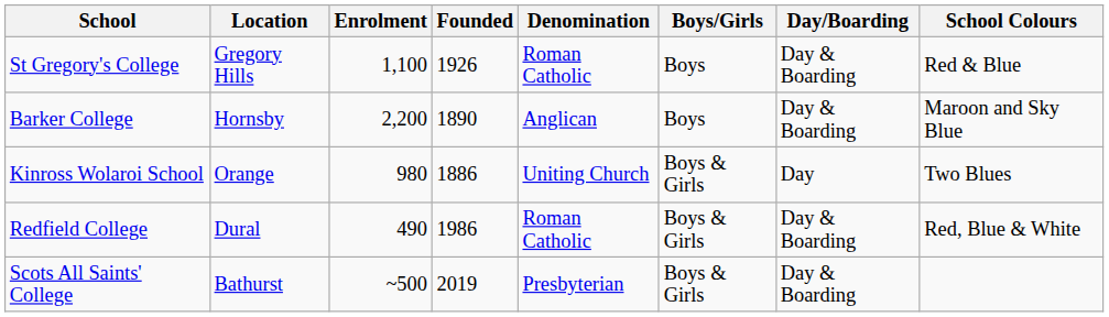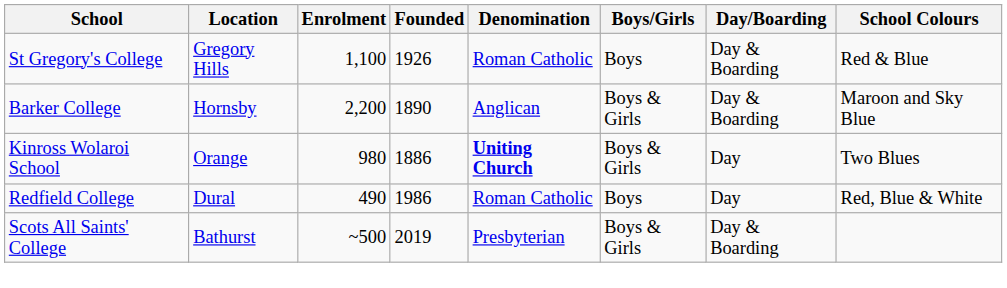 <table class="wikitable">
 <tr>
 <th>School</th>
 <th>Location</th>
 <th>Enrolment</th>
 <th>Founded</th>
 <th>Denomination</th>
 <th>Boys/Girls</th>
 <th>Day/Boarding</th>
 <th>School Colours</th>
 </tr>
 <tr>
 <td><a href='#'>St Gregory's College</a></td>
 <td><a href='#'>Gregory Hills</a></td>
 <td align=right>1,100</td>
 <td>1926</td>
 <td><a href='#'>Roman Catholic</a></td>
 <td>Boys</td>
 <td>Day & Boarding</td>
 <td>Red & Blue</td>
 </tr>
 <tr>
 <td><a href='#'>Barker College</a></td>
 <td><a href='#'>Hornsby</a></td>
 <td align=right>2,200</td>
 <td>1890</td>
 <td><a href='#'>Anglican</a></td>
-<td>Boys</td>
+<td>Boys & Girls</td>
 <td>Day & Boarding</td>
 <td>Maroon and Sky Blue</td>
 </tr>
 <tr>
 <td><a href='#'>Kinross Wolaroi School</a></td>
 <td><a href='#'>Orange</a></td>
 <td align=right>980</td>
 <td>1886</td>
-<td><a href='#'>Uniting Church</a></td>
+<td><strong><a href='#'>Uniting Church</a></strong></td>
 <td>Boys & Girls</td>
 <td>Day</td>
 <td>Two Blues</td>
 </tr>
 <tr>
 <td><a href='#'>Redfield College</a></td>
 <td><a href='#'>Dural</a></td>
 <td align=right>490</td>
 <td>1986</td>
 <td><a href='#'>Roman Catholic</a></td>
-<td>Boys & Girls</td>
-<td>Day & Boarding</td>
+<td>Boys</td>
+<td>Day</td>
 <td>Red, Blue & White</td>
 </tr>
 <tr>
 <td><a href='#'>Scots All Saints' College</a></td>
 <td><a href='#'>Bathurst</a></td>
 <td align=right>~500</td>
 <td>2019</td>
 <td><a href='#'>Presbyterian</a></td>
 <td>Boys & Girls</td>
 <td>Day & Boarding</td>
 <td></td>
 </tr>
 </table>
